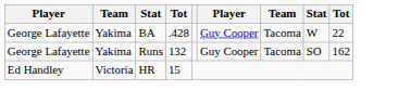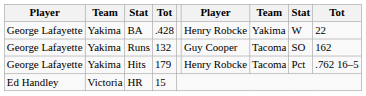 <table class="wikitable">
 <tr>
 <th>Player</th>
 <th>Team</th>
 <th>Stat</th>
 <th>Tot</th>
 <th></th>
 <th>Player</th>
 <th>Team</th>
 <th>Stat</th>
 <th>Tot</th>
 </tr>
 <tr>
 <td>George Lafayette</td>
 <td>Yakima</td>
 <td>BA</td>
 <td>.428</td>
 <td></td>
-<td><a href='#'>Guy Cooper</a></td>
-<td>Tacoma</td>
+<td>Henry Robcke</td>
+<td>Yakima</td>
 <td>W</td>
 <td>22</td>
 </tr>
 <tr>
 <td>George Lafayette</td>
 <td>Yakima</td>
 <td>Runs</td>
 <td>132</td>
 <td></td>
 <td>Guy Cooper</td>
 <td>Tacoma</td>
 <td>SO</td>
 <td>162</td>
 </tr>
 <tr>
+<td>George Lafayette</td>
+<td>Yakima</td>
+<td>Hits</td>
+<td>179</td>
+<td></td>
+<td>Henry Robcke</td>
+<td>Tacoma</td>
+<td>Pct</td>
+<td>.762 16–5</td>
+</tr>
+<tr>
 <td>Ed Handley</td>
 <td>Victoria</td>
 <td>HR</td>
 <td>15</td>
 </tr>
 </table>
